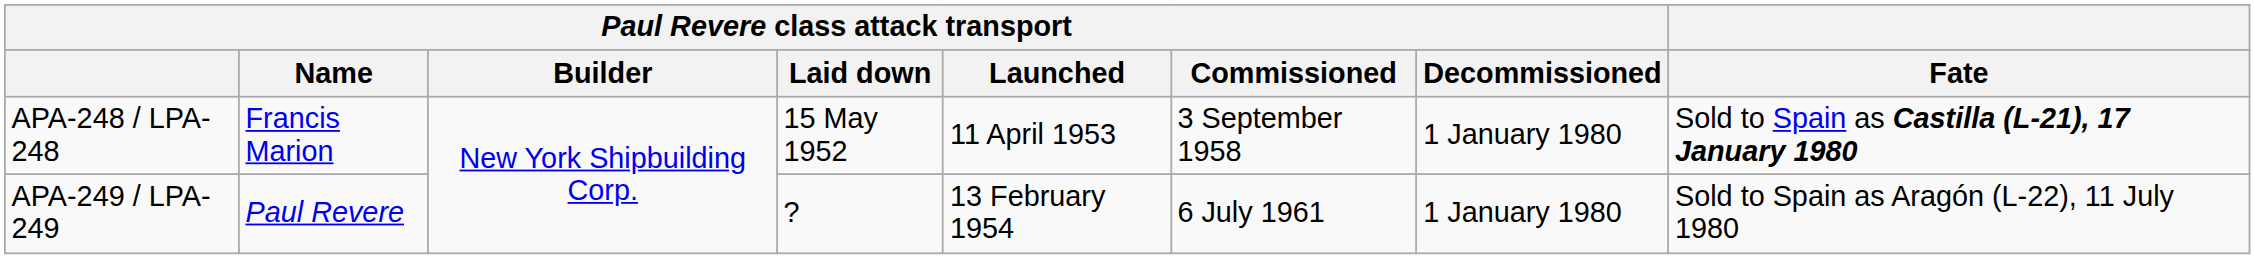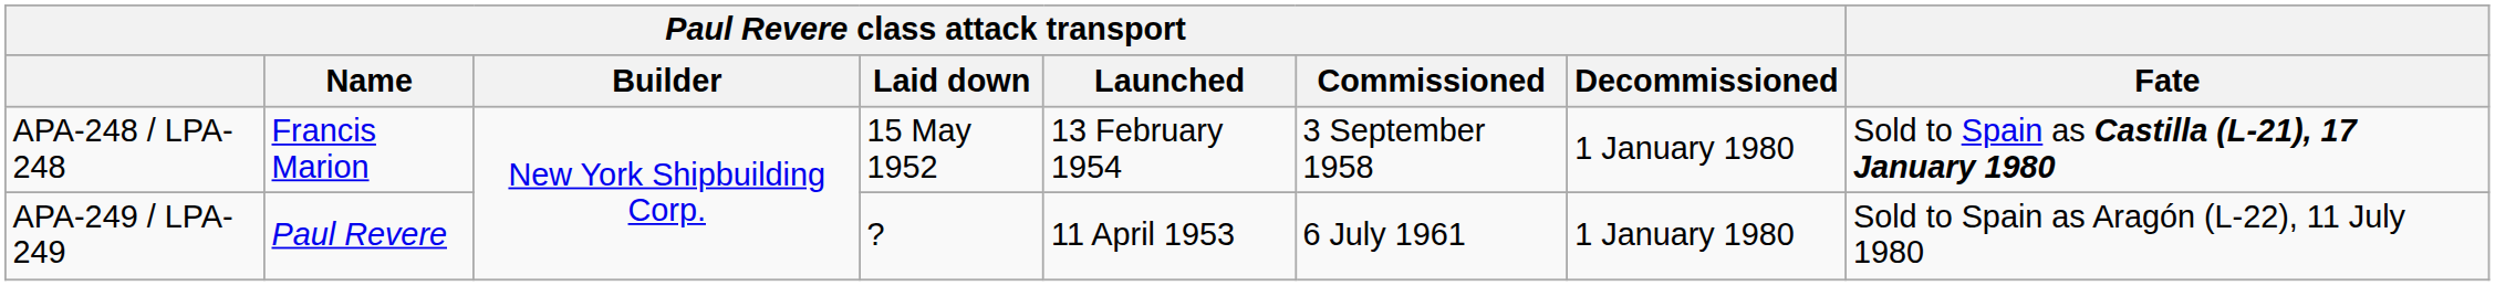 <table class="wikitable">
 <tr>
 <th colspan="7"><em>Paul Revere</em> class attack transport</th>
 <th></th>
 </tr>
 <tr>
 <th></th>
 <th>Name</th>
 <th>Builder</th>
 <th>Laid down</th>
 <th>Launched</th>
 <th>Commissioned</th>
 <th>Decommissioned</th>
 <th>Fate</th>
 </tr>
 <tr>
 <td>APA-248 / LPA-248</td>
 <td></em><a href='#'>Francis Marion</a><em></td>
 <td rowspan="2" align="center"><a href='#'>New York Shipbuilding Corp.</a></td>
 <td>15 May 1952</td>
-<td>11 April 1953</td>
+<td>13 February 1954</td>
 <td>3 September 1958</td>
 <td>1 January 1980</td>
 <td>Sold to <a href='#'>Spain</a> as <strong><em>Castilla<em> (L-21)<strong>, 17 January 1980</td>
 </tr>
 <tr>
 <td>APA-249 / LPA-249</td>
 <td><em><a href='#'>Paul Revere</a></em></td>
 <td>?</td>
-<td>13 February 1954</td>
+<td>11 April 1953</td>
 <td>6 July 1961</td>
 <td>1 January 1980</td>
 <td>Sold to Spain as </em></strong>Aragón</em> (L-22)</strong>, 11 July 1980</td>
 </tr>
 </table>
